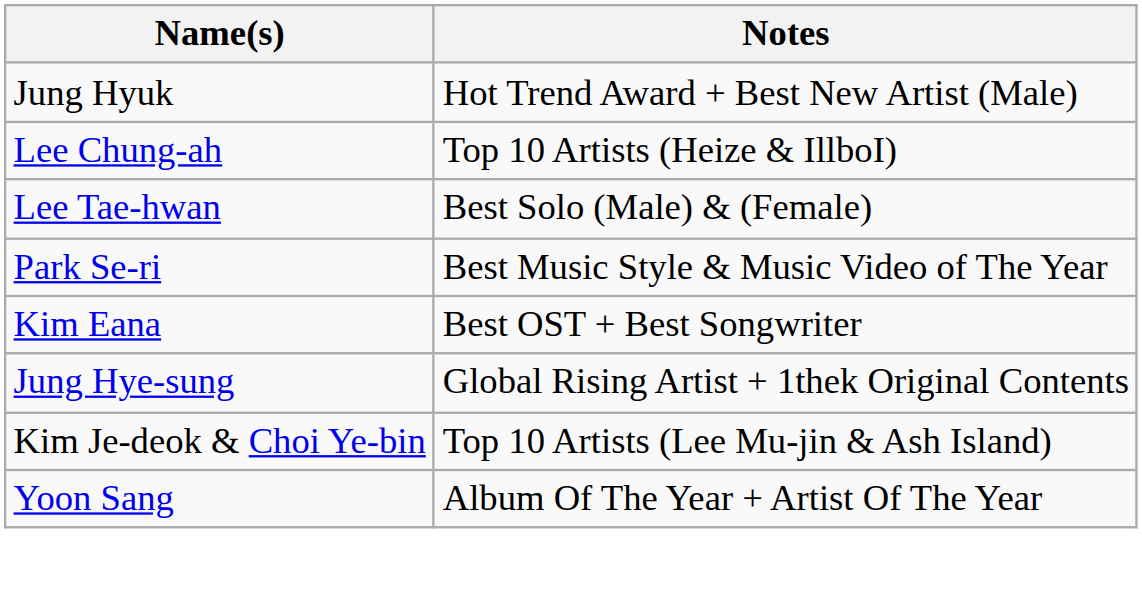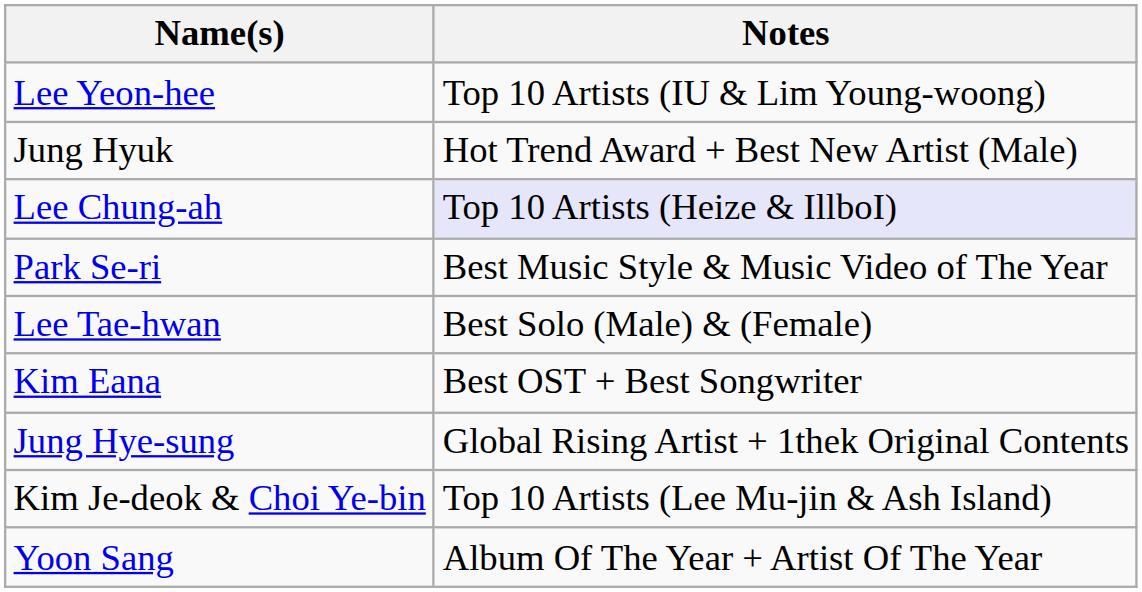 <table class="wikitable">
 <tr>
 <th>Name(s)</th>
 <th>Notes</th>
+</tr>
+<tr>
+<td><a href='#'>Lee Yeon-hee</a></td>
+<td>Top 10 Artists (IU & Lim Young-woong)</td>
 </tr>
 <tr>
 <td>Jung Hyuk</td>
 <td>Hot Trend Award + Best New Artist (Male)</td>
 </tr>
 <tr>
 <td><a href='#'>Lee Chung-ah</a></td>
-<td>Top 10 Artists (Heize & IllboI)</td>
+<td style="background: lavender;">Top 10 Artists (Heize & IllboI)</td>
+</tr>
+<tr>
+<td><a href='#'>Park Se-ri</a></td>
+<td>Best Music Style & Music Video of The Year</td>
 </tr>
 <tr>
 <td><a href='#'>Lee Tae-hwan</a></td>
 <td>Best Solo (Male) & (Female)</td>
-</tr>
-<tr>
-<td><a href='#'>Park Se-ri</a></td>
-<td>Best Music Style & Music Video of The Year</td>
 </tr>
 <tr>
 <td><a href='#'>Kim Eana</a></td>
 <td>Best OST + Best Songwriter</td>
 </tr>
 <tr>
 <td><a href='#'>Jung Hye-sung</a></td>
 <td>Global Rising Artist + 1thek Original Contents</td>
 </tr>
 <tr>
 <td>Kim Je-deok & <a href='#'>Choi Ye-bin</a></td>
 <td>Top 10 Artists (Lee Mu-jin & Ash Island)</td>
 </tr>
 <tr>
 <td><a href='#'>Yoon Sang</a></td>
 <td>Album Of The Year + Artist Of The Year</td>
 </tr>
 </table>
